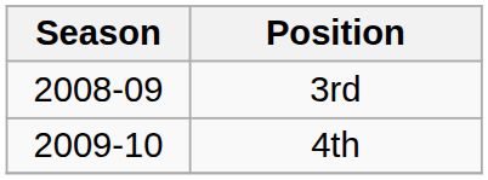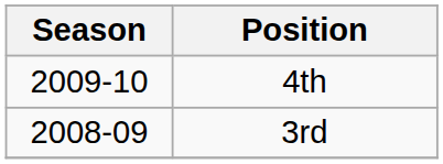 <table class="wikitable" style="text-align:center;margin-left:1em;float:right">
 <tr>
 <th width="75">Season</th>
 <th width="125">Position</th>
 </tr>
 <tr>
+<td align="center">2009-10</td>
+<td>4th</td>
+</tr>
+<tr>
 <td align="center">2008-09</td>
 <td>3rd</td>
 </tr>
 <tr>
-<td align="center">2009-10</td>
-<td>4th</td>
-</tr>
-<tr>
 </tr>
 </table>
